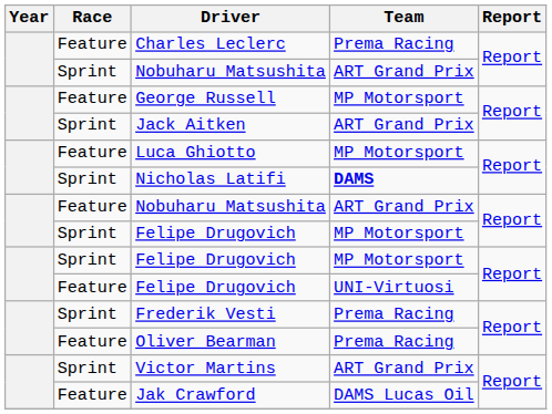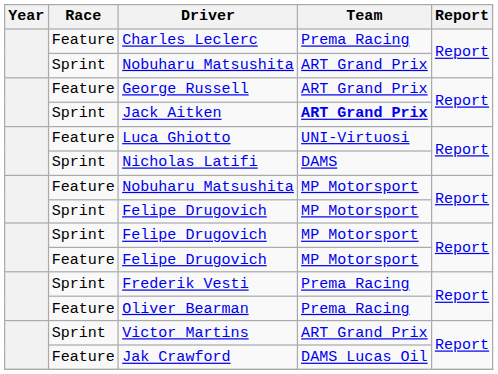 <table class="wikitable" style="font-size:95%;">
 <tr>
 <th>Year</th>
 <th>Race</th>
 <th>Driver</th>
 <th>Team</th>
 <th>Report</th>
 </tr>
 <tr>
 <th rowspan=2></th>
 <td>Feature</td>
 <td> <a href='#'>Charles Leclerc</a></td>
 <td><a href='#'>Prema Racing</a></td>
 <td rowspan=2><a href='#'>Report</a></td>
 </tr>
 <tr>
 <td>Sprint</td>
 <td> <a href='#'>Nobuharu Matsushita</a></td>
 <td><a href='#'>ART Grand Prix</a></td>
 </tr>
 <tr>
 <th rowspan=2></th>
 <td>Feature</td>
 <td> <a href='#'>George Russell</a></td>
-<td><a href='#'>MP Motorsport</a></td>
+<td><a href='#'>ART Grand Prix</a></td>
 <td rowspan=2><a href='#'>Report</a></td>
 </tr>
 <tr>
 <td>Sprint</td>
 <td> <a href='#'>Jack Aitken</a></td>
-<td><a href='#'>ART Grand Prix</a></td>
+<td><strong><a href='#'>ART Grand Prix</a></strong></td>
 </tr>
 <tr>
 <th rowspan=2></th>
 <td>Feature</td>
 <td> <a href='#'>Luca Ghiotto</a></td>
-<td><a href='#'>MP Motorsport</a></td>
+<td><a href='#'>UNI-Virtuosi</a></td>
 <td rowspan=2><a href='#'>Report</a></td>
 </tr>
 <tr>
 <td>Sprint</td>
 <td> <a href='#'>Nicholas Latifi</a></td>
-<td><strong><a href='#'>DAMS</a></strong></td>
+<td><a href='#'>DAMS</a></td>
 </tr>
 <tr>
 <th rowspan=2></th>
 <td>Feature</td>
 <td> <a href='#'>Nobuharu Matsushita</a></td>
-<td><a href='#'>ART Grand Prix</a></td>
+<td><a href='#'>MP Motorsport</a></td>
 <td rowspan=2><a href='#'>Report</a></td>
 </tr>
 <tr>
 <td>Sprint</td>
 <td> <a href='#'>Felipe Drugovich</a></td>
 <td><a href='#'>MP Motorsport</a></td>
 </tr>
 <tr>
 <th rowspan=2></th>
 <td>Sprint</td>
 <td> <a href='#'>Felipe Drugovich</a></td>
 <td><a href='#'>MP Motorsport</a></td>
 <td rowspan=2><a href='#'>Report</a></td>
 </tr>
 <tr>
 <td>Feature</td>
 <td> <a href='#'>Felipe Drugovich</a></td>
-<td><a href='#'>UNI-Virtuosi</a></td>
+<td><a href='#'>MP Motorsport</a></td>
 </tr>
 <tr>
 <th rowspan=2></th>
 <td>Sprint</td>
 <td> <a href='#'>Frederik Vesti</a></td>
 <td><a href='#'>Prema Racing</a></td>
 <td rowspan=2><a href='#'>Report</a></td>
 </tr>
 <tr>
 <td>Feature</td>
 <td> <a href='#'>Oliver Bearman</a></td>
 <td><a href='#'>Prema Racing</a></td>
 </tr>
 <tr>
 <th rowspan=2></th>
 <td>Sprint</td>
 <td> <a href='#'>Victor Martins</a></td>
 <td><a href='#'>ART Grand Prix</a></td>
 <td rowspan=2><a href='#'>Report</a></td>
 </tr>
 <tr>
 <td>Feature</td>
 <td> <a href='#'>Jak Crawford</a></td>
 <td><a href='#'>DAMS Lucas Oil</a></td>
 </tr>
 <tr>
 </tr>
 </table>
